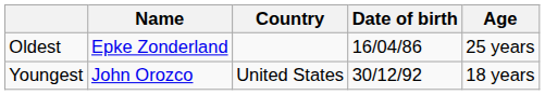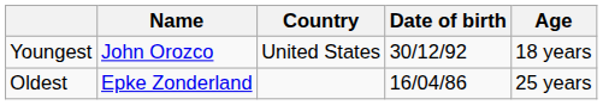 <table class="wikitable">
 <tr>
 <th></th>
 <th>Name</th>
 <th>Country</th>
 <th>Date of birth</th>
 <th>Age</th>
 </tr>
 <tr>
+<td>Youngest</td>
+<td><a href='#'>John Orozco</a></td>
+<td> United States</td>
+<td>30/12/92</td>
+<td>18 years</td>
+</tr>
+<tr>
 <td>Oldest</td>
 <td><a href='#'>Epke Zonderland</a></td>
 <td></td>
 <td>16/04/86</td>
 <td>25 years</td>
 </tr>
-<tr>
-<td>Youngest</td>
-<td><a href='#'>John Orozco</a></td>
-<td> United States</td>
-<td>30/12/92</td>
-<td>18 years</td>
-</tr>
 </table>
